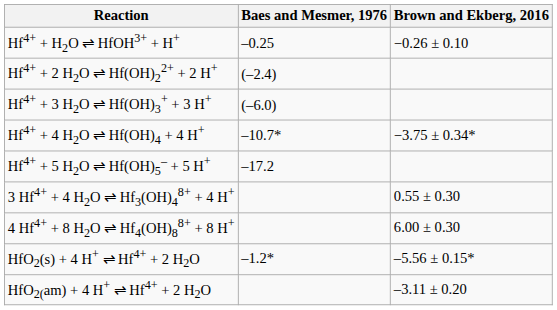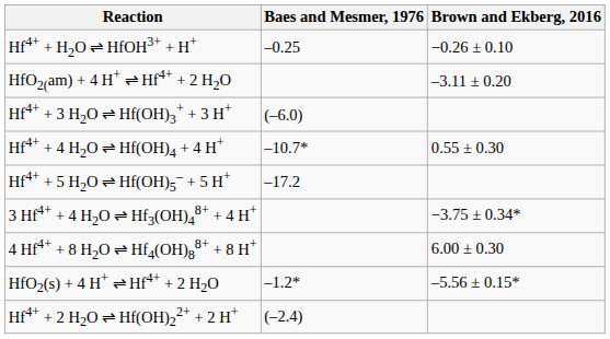 <table class="wikitable">
 <tr>
 <th>Reaction</th>
 <th>Baes and Mesmer, 1976</th>
 <th>Brown and Ekberg, 2016</th>
 </tr>
 <tr>
 <td>Hf<sup>4+</sup> + H<sub>2</sub>O ⇌ HfOH<sup>3+</sup> + H<sup>+</sup></td>
 <td>–0.25</td>
 <td>−0.26 ± 0.10</td>
 </tr>
 <tr>
-<td>Hf<sup>4+</sup> + 2 H<sub>2</sub>O ⇌ Hf(OH)<sub>2</sub><sup>2+</sup> + 2 H<sup>+</sup></td>
-<td>(–2.4)</td>
+<td>HfO<sub>2(</sub>am) + 4 H<sup>+</sup> ⇌ Hf<sup>4+</sup> + 2 H<sub>2</sub>O</td>
 <td></td>
+<td>–3.11 ± 0.20</td>
 </tr>
 <tr>
 <td>Hf<sup>4+</sup> + 3 H<sub>2</sub>O ⇌ Hf(OH)<sub>3</sub><sup>+</sup> + 3 H<sup>+</sup></td>
 <td>(–6.0)</td>
 <td></td>
 </tr>
 <tr>
 <td>Hf<sup>4+</sup> + 4 H<sub>2</sub>O ⇌ Hf(OH)<sub>4</sub> + 4 H<sup>+</sup></td>
 <td>–10.7*</td>
-<td>−3.75 ± 0.34*</td>
+<td>0.55 ± 0.30</td>
 </tr>
 <tr>
 <td>Hf<sup>4+</sup> + 5 H<sub>2</sub>O ⇌ Hf(OH)<sub>5</sub><sup>–</sup> + 5 H<sup>+</sup></td>
 <td>–17.2</td>
 <td></td>
 </tr>
 <tr>
 <td>3 Hf<sup>4+</sup> + 4 H<sub>2</sub>O ⇌ Hf<sub>3</sub>(OH)<sub>4</sub><sup>8+</sup> + 4 H<sup>+</sup></td>
 <td></td>
-<td>0.55 ± 0.30</td>
+<td>−3.75 ± 0.34*</td>
 </tr>
 <tr>
 <td>4 Hf<sup>4+</sup> + 8 H<sub>2</sub>O ⇌ Hf<sub>4</sub>(OH)<sub>8</sub><sup>8+</sup> + 8 H<sup>+</sup></td>
 <td></td>
 <td>6.00 ± 0.30</td>
 </tr>
 <tr>
 <td>HfO<sub>2</sub>(s) + 4 H<sup>+</sup> ⇌ Hf<sup>4+</sup> + 2 H<sub>2</sub>O</td>
 <td>–1.2*</td>
 <td>–5.56 ± 0.15*</td>
 </tr>
 <tr>
-<td>HfO<sub>2(</sub>am) + 4 H<sup>+</sup> ⇌ Hf<sup>4+</sup> + 2 H<sub>2</sub>O</td>
+<td>Hf<sup>4+</sup> + 2 H<sub>2</sub>O ⇌ Hf(OH)<sub>2</sub><sup>2+</sup> + 2 H<sup>+</sup></td>
+<td>(–2.4)</td>
 <td></td>
-<td>–3.11 ± 0.20</td>
 </tr>
 </table>
